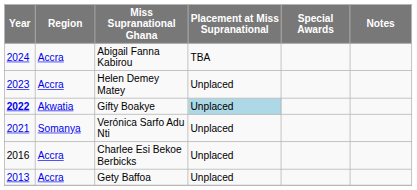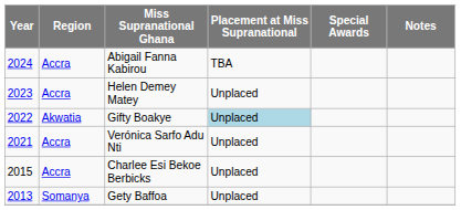 <table class="wikitable " style="font-size: 95%;">
 <tr>
 <th width="60" style="background-color:#787878;color:#FFFFFF;">Year</th>
 <th width="150" style="background-color:#787878;color:#FFFFFF;">Region</th>
 <th width="250" style="background-color:#787878;color:#FFFFFF;">Miss Supranational Ghana</th>
 <th width="250" style="background-color:#787878;color:#FFFFFF;">Placement at Miss Supranational</th>
 <th width="250" style="background-color:#787878;color:#FFFFFF;">Special Awards</th>
 <th width="250" style="background-color:#787878;color:#FFFFFF;">Notes</th>
 </tr>
 <tr>
 <td><a href='#'>2024</a></td>
 <td><a href='#'>Accra</a></td>
 <td>Abigail Fanna Kabirou</td>
 <td>TBA</td>
 <td></td>
 </tr>
 <tr>
 <td><a href='#'>2023</a></td>
 <td><a href='#'>Accra</a></td>
 <td>Helen Demey Matey</td>
 <td>Unplaced</td>
 <td></td>
 <td></td>
 </tr>
 <tr>
-<td><strong><a href='#'>2022</a></strong></td>
+<td><a href='#'>2022</a></td>
 <td><a href='#'>Akwatia</a></td>
 <td>Gifty Boakye</td>
 <td style="background: lightblue;">Unplaced</td>
 <td></td>
 <td></td>
 </tr>
 <tr>
 <td><a href='#'>2021</a></td>
-<td><a href='#'>Somanya</a></td>
+<td><a href='#'>Accra</a></td>
 <td>Verónica Sarfo Adu Nti</td>
 <td>Unplaced</td>
 <td></td>
 <td></td>
 </tr>
 <tr>
-<td>2016</td>
+<td>2015</td>
 <td><a href='#'>Accra</a></td>
 <td>Charlee Esi Bekoe Berbicks</td>
 <td>Unplaced</td>
 <td></td>
 <td></td>
 </tr>
 <tr>
 <td><a href='#'>2013</a></td>
-<td><a href='#'>Accra</a></td>
+<td><a href='#'>Somanya</a></td>
 <td>Gety Baffoa</td>
 <td>Unplaced</td>
 <td></td>
 <td></td>
 </tr>
 <tr>
 </tr>
 </table>
